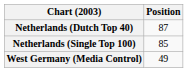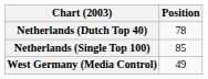 <table class="wikitable sortable plainrowheaders" style="text-align:center">
 <tr>
 <th scope="col">Chart (2003)</th>
 <th scope="col">Position</th>
 </tr>
 <tr>
 <th scope="row">Netherlands (Dutch Top 40)</th>
-<td>87</td>
+<td>78</td>
 </tr>
 <tr>
 <th scope="row">Netherlands (Single Top 100)</th>
 <td>85</td>
 </tr>
 <tr>
 <th scope="row">West Germany (Media Control)</th>
 <td>49</td>
 </tr>
 </table>
